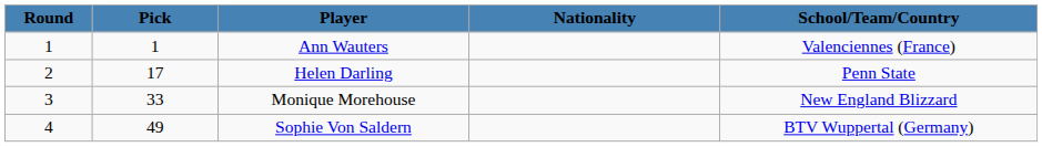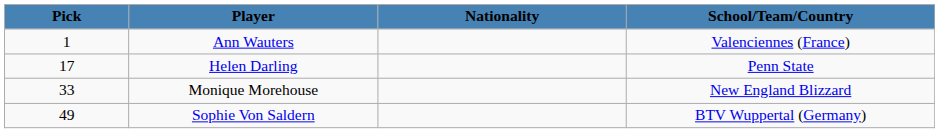 <table class="wikitable" style="text-align:center; width:60em">
 <tr>
-<th style="background: #4682b4" width="2%"><span>Round</span></th>
 <th style="background: #4682b4" width="5%"><span>Pick</span></th>
 <th style="background: #4682b4" width="10%"><span>Player</span></th>
 <th style="background: #4682b4" width="10%"><span>Nationality</span></th>
 <th style="background: #4682b4" width="10%"><span>School/Team/Country</span></th>
 </tr>
 <tr>
 <td>1</td>
-<td>1</td>
 <td><a href='#'>Ann Wauters</a></td>
 <td></td>
 <td><a href='#'>Valenciennes</a> (<a href='#'>France</a>)</td>
 </tr>
 <tr>
-<td>2</td>
 <td>17</td>
 <td><a href='#'>Helen Darling</a></td>
 <td></td>
 <td><a href='#'>Penn State</a></td>
 </tr>
 <tr>
-<td>3</td>
 <td>33</td>
 <td>Monique Morehouse</td>
 <td></td>
 <td><a href='#'>New England Blizzard</a></td>
 </tr>
 <tr>
-<td>4</td>
 <td>49</td>
 <td><a href='#'>Sophie Von Saldern</a></td>
 <td></td>
 <td><a href='#'>BTV Wuppertal</a> (<a href='#'>Germany</a>)</td>
 </tr>
 </table>
